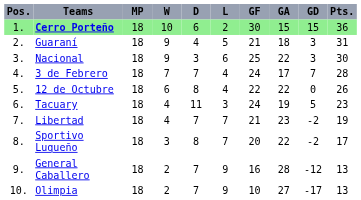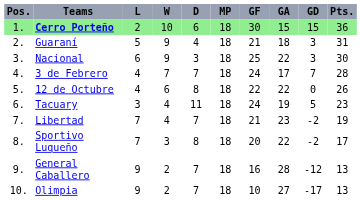 <table class="sortable" align="center" style="margin:1em auto; font-size: 90%; border-collapse: collapse;" border="0" cellspacing="0" cellpadding="2">
 <tr align="center" bgcolor="#98A1B2">
 <th width="30">Pos.</th>
 <th width="100">Teams</th>
-<th width="30">MP</th>
+<th width="30">L</th>
 <th width="30">W</th>
 <th width="30">D</th>
-<th width="30">L</th>
+<th width="30">MP</th>
 <th width="30">GF</th>
 <th width="30">GA</th>
 <th width="30">GD</th>
 <th width="30">Pts.</th>
 </tr>
 <tr align="center" style="background: #90EE90">
 <td>1.</td>
 <td align="left"><strong><a href='#'>Cerro Porteño</a></strong></td>
-<td>18</td>
+<td>2</td>
 <td>10</td>
 <td>6</td>
-<td>2</td>
+<td>18</td>
 <td>30</td>
 <td>15</td>
 <td>15</td>
 <td>36</td>
 </tr>
 <tr align="center">
 <td>2.</td>
 <td align="left"><a href='#'>Guaraní</a></td>
-<td>18</td>
+<td>5</td>
 <td>9</td>
 <td>4</td>
-<td>5</td>
+<td>18</td>
 <td>21</td>
 <td>18</td>
 <td>3</td>
 <td>31</td>
 </tr>
 <tr align="center">
 <td>3.</td>
 <td align="left"><a href='#'>Nacional</a></td>
-<td>18</td>
+<td>6</td>
 <td>9</td>
 <td>3</td>
-<td>6</td>
+<td>18</td>
 <td>25</td>
 <td>22</td>
 <td>3</td>
 <td>30</td>
 </tr>
 <tr align="center">
 <td>4.</td>
 <td align="left"><a href='#'>3 de Febrero</a></td>
-<td>18</td>
+<td>4</td>
 <td>7</td>
 <td>7</td>
-<td>4</td>
+<td>18</td>
 <td>24</td>
 <td>17</td>
 <td>7</td>
 <td>28</td>
 </tr>
 <tr align="center">
 <td>5.</td>
 <td align="left"><a href='#'>12 de Octubre</a></td>
-<td>18</td>
+<td>4</td>
 <td>6</td>
 <td>8</td>
-<td>4</td>
+<td>18</td>
 <td>22</td>
 <td>22</td>
 <td>0</td>
 <td>26</td>
 </tr>
 <tr align="center">
 <td>6.</td>
 <td align="left"><a href='#'>Tacuary</a></td>
-<td>18</td>
+<td>3</td>
 <td>4</td>
 <td>11</td>
-<td>3</td>
+<td>18</td>
 <td>24</td>
 <td>19</td>
 <td>5</td>
 <td>23</td>
 </tr>
 <tr align="center">
 <td>7.</td>
 <td align="left"><a href='#'>Libertad</a></td>
-<td>18</td>
+<td>7</td>
 <td>4</td>
 <td>7</td>
-<td>7</td>
+<td>18</td>
 <td>21</td>
 <td>23</td>
 <td>-2</td>
 <td>19</td>
 </tr>
 <tr align="center">
 <td>8.</td>
 <td align="left"><a href='#'>Sportivo Luqueño</a></td>
-<td>18</td>
+<td>7</td>
 <td>3</td>
 <td>8</td>
-<td>7</td>
+<td>18</td>
 <td>20</td>
 <td>22</td>
 <td>-2</td>
 <td>17</td>
 </tr>
 <tr align="center">
 <td>9.</td>
 <td align="left"><a href='#'>General Caballero</a></td>
-<td>18</td>
+<td>9</td>
 <td>2</td>
 <td>7</td>
-<td>9</td>
+<td>18</td>
 <td>16</td>
 <td>28</td>
 <td>-12</td>
 <td>13</td>
 </tr>
 <tr align="center">
 <td>10.</td>
 <td align="left"><a href='#'>Olimpia</a></td>
-<td>18</td>
+<td>9</td>
 <td>2</td>
 <td>7</td>
-<td>9</td>
+<td>18</td>
 <td>10</td>
 <td>27</td>
 <td>-17</td>
 <td>13</td>
 </tr>
 </table>
